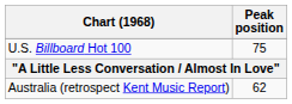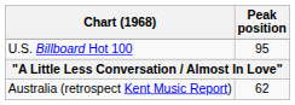 <table class="wikitable sortable" border="1">
 <tr>
 <th>Chart (1968)</th>
 <th>Peak<br>position</th>
 </tr>
 <tr>
 </tr>
 <tr>
 <td>U.S. <a href='#'><em>Billboard</em> Hot 100</a></td>
-<td style="text-align:center;">75</td>
+<td style="text-align:center;">95</td>
 </tr>
 <tr>
 <th colspan="2">"A Little Less Conversation / Almost In Love"</th>
 </tr>
 <tr>
 <td>Australia (retrospect <a href='#'>Kent Music Report</a>)</td>
 <td style="text-align:center;">62</td>
 </tr>
 </table>
